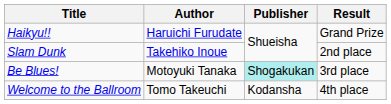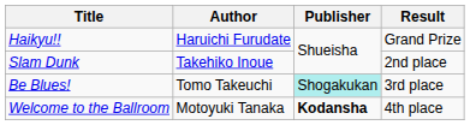 <table class="wikitable">
 <tr>
 <th>Title</th>
 <th>Author</th>
 <th>Publisher</th>
 <th>Result</th>
 </tr>
 <tr>
 <td><em><a href='#'>Haikyu!!</a></em></td>
 <td><a href='#'>Haruichi Furudate</a></td>
 <td rowspan="2">Shueisha</td>
 <td>Grand Prize</td>
 </tr>
 <tr>
 <td><em><a href='#'>Slam Dunk</a></em></td>
 <td><a href='#'>Takehiko Inoue</a></td>
 <td>2nd place</td>
 </tr>
 <tr>
 <td><em><a href='#'>Be Blues!</a></em></td>
-<td>Motoyuki Tanaka</td>
+<td>Tomo Takeuchi</td>
 <td style="background: paleturquoise;">Shogakukan</td>
 <td>3rd place</td>
 </tr>
 <tr>
 <td><em><a href='#'>Welcome to the Ballroom</a></em></td>
-<td>Tomo Takeuchi</td>
-<td>Kodansha</td>
+<td>Motoyuki Tanaka</td>
+<td><strong>Kodansha</strong></td>
 <td>4th place</td>
 </tr>
 </table>
